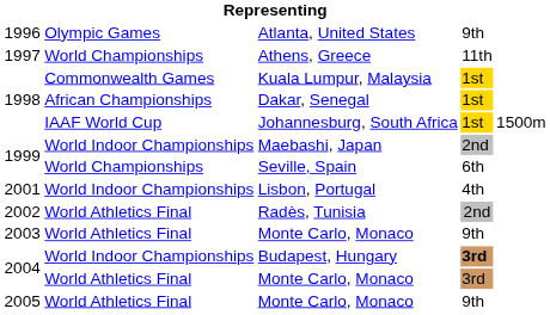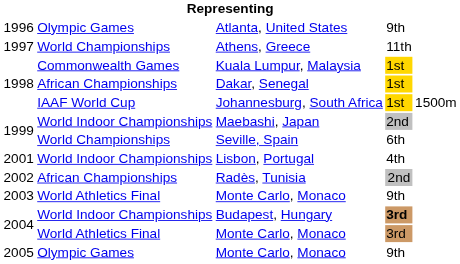 <table>
 <tr>
 <th colspan="6">Representing </th>
 </tr>
 <tr>
 <td>1996</td>
 <td><a href='#'>Olympic Games</a></td>
 <td><a href='#'>Atlanta</a>, <a href='#'>United States</a></td>
 <td>9th</td>
 <td></td>
 </tr>
 <tr>
 <td>1997</td>
 <td><a href='#'>World Championships</a></td>
 <td><a href='#'>Athens</a>, <a href='#'>Greece</a></td>
 <td>11th</td>
 <td></td>
 </tr>
 <tr>
 <td rowspan=3>1998</td>
 <td><a href='#'>Commonwealth Games</a></td>
 <td><a href='#'>Kuala Lumpur</a>, <a href='#'>Malaysia</a></td>
 <td bgcolor="gold">1st</td>
 <td></td>
 </tr>
 <tr>
 <td><a href='#'>African Championships</a></td>
 <td><a href='#'>Dakar</a>, <a href='#'>Senegal</a></td>
 <td bgcolor="gold">1st</td>
 <td></td>
 </tr>
 <tr>
 <td><a href='#'>IAAF World Cup</a></td>
 <td><a href='#'>Johannesburg</a>, <a href='#'>South Africa</a></td>
 <td bgcolor="gold">1st</td>
 <td>1500m</td>
 </tr>
 <tr>
 <td rowspan=2>1999</td>
 <td><a href='#'>World Indoor Championships</a></td>
 <td><a href='#'>Maebashi</a>, <a href='#'>Japan</a></td>
 <td bgcolor="silver">2nd</td>
 <td></td>
 </tr>
 <tr>
 <td><a href='#'>World Championships</a></td>
 <td><a href='#'>Seville, Spain</a></td>
 <td>6th</td>
 <td></td>
 </tr>
 <tr>
 <td>2001</td>
 <td><a href='#'>World Indoor Championships</a></td>
 <td><a href='#'>Lisbon</a>, <a href='#'>Portugal</a></td>
 <td>4th</td>
 <td></td>
 </tr>
 <tr>
 <td>2002</td>
-<td><a href='#'>World Athletics Final</a></td>
+<td><a href='#'>African Championships</a></td>
 <td><a href='#'>Radès</a>, <a href='#'>Tunisia</a></td>
 <td bgcolor="silver" align="center">2nd</td>
 <td></td>
 </tr>
 <tr>
 <td>2003</td>
 <td><a href='#'>World Athletics Final</a></td>
 <td><a href='#'>Monte Carlo</a>, <a href='#'>Monaco</a></td>
 <td>9th</td>
 <td></td>
 </tr>
 <tr>
 <td rowspan=2>2004</td>
 <td><a href='#'>World Indoor Championships</a></td>
 <td><a href='#'>Budapest</a>, <a href='#'>Hungary</a></td>
 <td bgcolor="cc9966"><strong>3rd</strong></td>
 <td></td>
 </tr>
 <tr>
 <td><a href='#'>World Athletics Final</a></td>
 <td><a href='#'>Monte Carlo</a>, <a href='#'>Monaco</a></td>
 <td bgcolor="cc9966">3rd</td>
 <td></td>
 </tr>
 <tr>
 <td>2005</td>
-<td><a href='#'>World Athletics Final</a></td>
+<td><a href='#'>Olympic Games</a></td>
 <td><a href='#'>Monte Carlo</a>, <a href='#'>Monaco</a></td>
 <td>9th</td>
 <td></td>
 </tr>
 </table>
